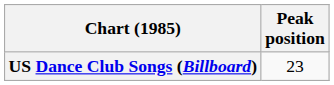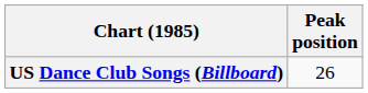 <table class="wikitable sortable plainrowheaders" style="text-align:center">
 <tr>
 <th scope="col">Chart (1985)</th>
 <th scope="col">Peak<br>position</th>
 </tr>
 <tr>
 <th scope="row">US <a href='#'>Dance Club Songs</a> (<em><a href='#'>Billboard</a></em>)</th>
-<td>23</td>
+<td>26</td>
 </tr>
 </table>
